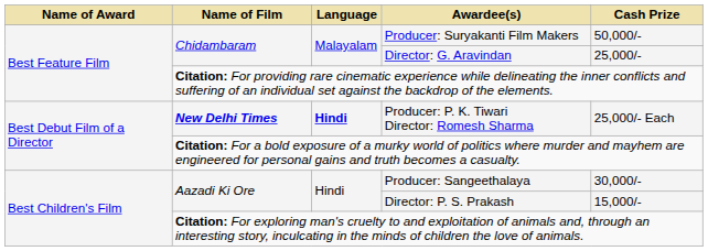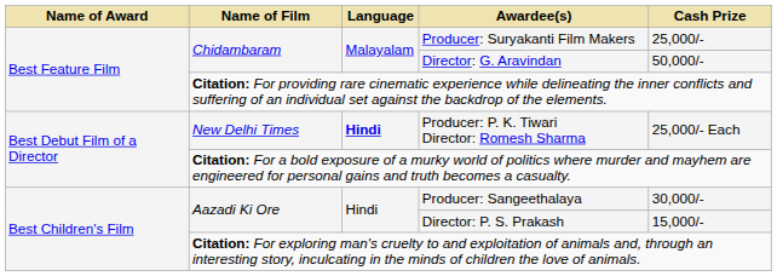 <table class="wikitable">
 <tr>
 <th style="background-color:#EFE4B0;width:24%;">Name of Award</th>
 <th style="background-color:#EFE4B0;width:20%;">Name of Film</th>
 <th style="background-color:#EFE4B0;width:10%;">Language</th>
 <th style="background-color:#EFE4B0;width:30%;">Awardee(s)</th>
 <th style="background-color:#EFE4B0;width:16%;">Cash Prize</th>
 </tr>
 <tr style="background-color:#F4F4F4">
 <td rowspan="3"><a href='#'>Best Feature Film</a></td>
 <td rowspan="2"><em><a href='#'>Chidambaram</a></em></td>
 <td rowspan="2"><a href='#'>Malayalam</a></td>
 <td><a href='#'>Producer</a>: Suryakanti Film Makers</td>
-<td> 50,000/-</td>
+<td> 25,000/-</td>
 </tr>
 <tr style="background-color:#F4F4F4">
 <td><a href='#'>Director</a>: <a href='#'>G. Aravindan</a></td>
-<td> 25,000/-</td>
+<td> 50,000/-</td>
 </tr>
 <tr style="background-color:#F9F9F9">
 <td colspan="4"><strong>Citation:</strong> <em>For providing rare cinematic experience while delineating the inner conflicts and suffering of an individual set against the backdrop of the elements.</em></td>
 </tr>
 <tr style="background-color:#F4F4F4">
 <td rowspan="2"><a href='#'>Best Debut Film of a Director</a></td>
-<td><strong><em><a href='#'>New Delhi Times</a></em></strong></td>
+<td><em><a href='#'>New Delhi Times</a></em></td>
 <td><strong><a href='#'>Hindi</a></strong></td>
 <td>Producer: P. K. Tiwari<br>Director: <a href='#'>Romesh Sharma</a></td>
 <td> 25,000/- Each</td>
 </tr>
 <tr style="background-color:#F9F9F9">
 <td colspan="4"><strong>Citation:</strong> <em>For a bold exposure of a murky world of politics where murder and mayhem are engineered for personal gains and truth becomes a casualty.</em></td>
 </tr>
 <tr style="background-color:#F4F4F4">
 <td rowspan="3"><a href='#'>Best Children's Film</a></td>
 <td rowspan="2"><em>Aazadi Ki Ore</em></td>
 <td rowspan="2">Hindi</td>
 <td>Producer: Sangeethalaya</td>
 <td> 30,000/-</td>
 </tr>
 <tr style="background-color:#F4F4F4">
 <td>Director: P. S. Prakash</td>
 <td> 15,000/-</td>
 </tr>
 <tr style="background-color:#F9F9F9">
 <td colspan="4"><strong>Citation:</strong> <em>For exploring man's cruelty to and exploitation of animals and, through an interesting story, inculcating in the minds of children the love of animals.</em></td>
 </tr>
 </table>
